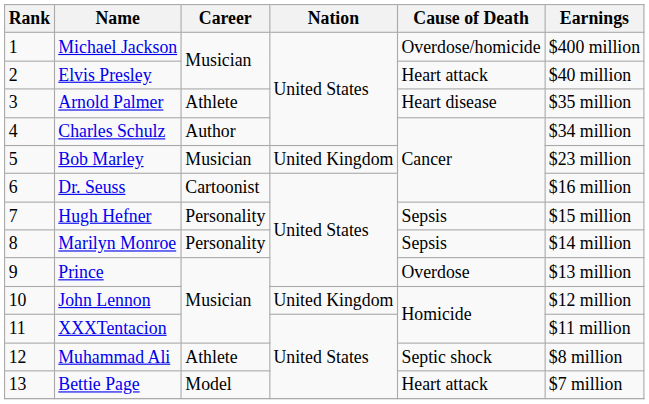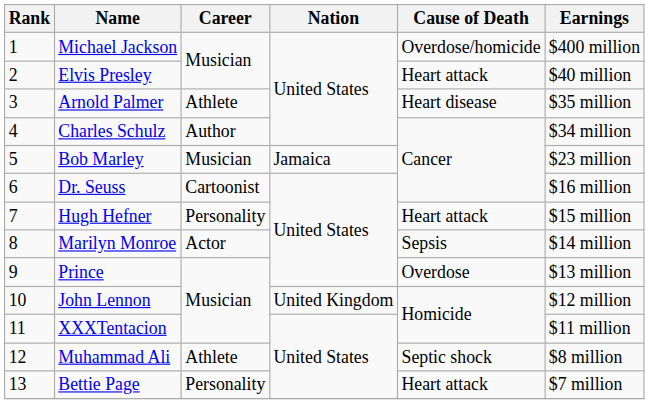 <table class="wikitable sortable" border="1">
 <tr>
 <th scope="col">Rank</th>
 <th scope="col">Name</th>
 <th scope="col">Career</th>
 <th scope="col">Nation</th>
 <th>Cause of Death</th>
 <th scope="col">Earnings</th>
 </tr>
 <tr>
 <td>1</td>
 <td><a href='#'>Michael Jackson</a></td>
 <td rowspan="2">Musician</td>
 <td rowspan="4">United States</td>
 <td>Overdose/homicide</td>
 <td>$400 million</td>
 </tr>
 <tr>
 <td>2</td>
 <td><a href='#'>Elvis Presley</a></td>
 <td>Heart attack</td>
 <td>$40 million</td>
 </tr>
 <tr>
 <td>3</td>
 <td><a href='#'>Arnold Palmer</a></td>
 <td>Athlete</td>
 <td>Heart disease</td>
 <td>$35 million</td>
 </tr>
 <tr>
 <td>4</td>
 <td><a href='#'>Charles Schulz</a></td>
 <td>Author</td>
 <td rowspan="3">Cancer</td>
 <td>$34 million</td>
 </tr>
 <tr>
 <td>5</td>
 <td><a href='#'>Bob Marley</a></td>
 <td>Musician</td>
-<td>United Kingdom</td>
+<td>Jamaica</td>
 <td>$23 million</td>
 </tr>
 <tr>
 <td>6</td>
 <td><a href='#'>Dr. Seuss</a></td>
 <td>Cartoonist</td>
 <td rowspan="4">United States</td>
 <td>$16 million</td>
 </tr>
 <tr>
 <td>7</td>
 <td><a href='#'>Hugh Hefner</a></td>
 <td>Personality</td>
-<td>Sepsis</td>
+<td>Heart attack</td>
 <td>$15 million</td>
 </tr>
 <tr>
 <td>8</td>
 <td><a href='#'>Marilyn Monroe</a></td>
-<td>Personality</td>
+<td>Actor</td>
 <td>Sepsis</td>
 <td>$14 million</td>
 </tr>
 <tr>
 <td>9</td>
 <td><a href='#'>Prince</a></td>
 <td rowspan="3">Musician</td>
 <td>Overdose</td>
 <td>$13 million</td>
 </tr>
 <tr>
 <td>10</td>
 <td><a href='#'>John Lennon</a></td>
 <td>United Kingdom</td>
 <td rowspan="2">Homicide</td>
 <td>$12 million</td>
 </tr>
 <tr>
 <td>11</td>
 <td><a href='#'>XXXTentacion</a></td>
 <td rowspan="3">United States</td>
 <td>$11 million</td>
 </tr>
 <tr>
 <td>12</td>
 <td><a href='#'>Muhammad Ali</a></td>
 <td>Athlete</td>
 <td>Septic shock</td>
 <td>$8 million</td>
 </tr>
 <tr>
 <td>13</td>
 <td><a href='#'>Bettie Page</a></td>
-<td>Model</td>
+<td>Personality</td>
 <td>Heart attack</td>
 <td>$7 million</td>
 </tr>
 <tr>
 </tr>
 </table>
